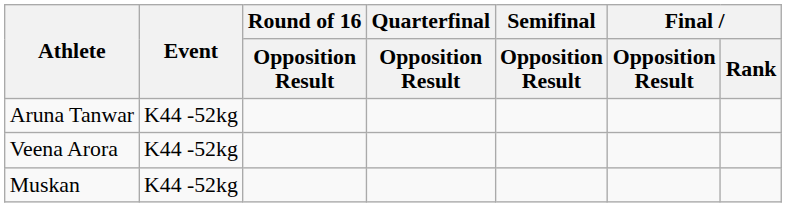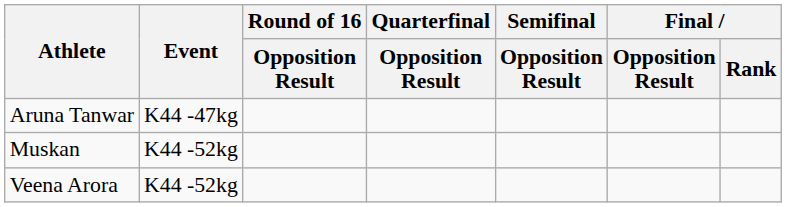 <table class="wikitable">
 <tr>
 <th rowspan="2">Athlete</th>
 <th rowspan="2">Event</th>
 <th>Round of 16</th>
 <th>Quarterfinal</th>
 <th>Semifinal</th>
 <th colspan="2">Final / </th>
 </tr>
 <tr>
 <th>Opposition<br>Result</th>
 <th>Opposition<br>Result</th>
 <th>Opposition<br>Result</th>
 <th>Opposition<br>Result</th>
 <th>Rank</th>
 </tr>
 <tr>
 <td>Aruna Tanwar</td>
+<td>K44 -47kg</td>
+<td></td>
+<td></td>
+<td></td>
+<td></td>
+<td></td>
+</tr>
+<tr>
+<td>Muskan</td>
 <td>K44 -52kg</td>
 <td></td>
 <td></td>
 <td></td>
 <td></td>
 <td></td>
 </tr>
 <tr>
 <td>Veena Arora</td>
 <td>K44 -52kg</td>
 <td></td>
 <td></td>
 <td></td>
 <td></td>
 <td></td>
 </tr>
-<tr>
-<td>Muskan</td>
-<td>K44 -52kg</td>
-<td></td>
-<td></td>
-<td></td>
-<td></td>
-<td></td>
-</tr>
 </table>
